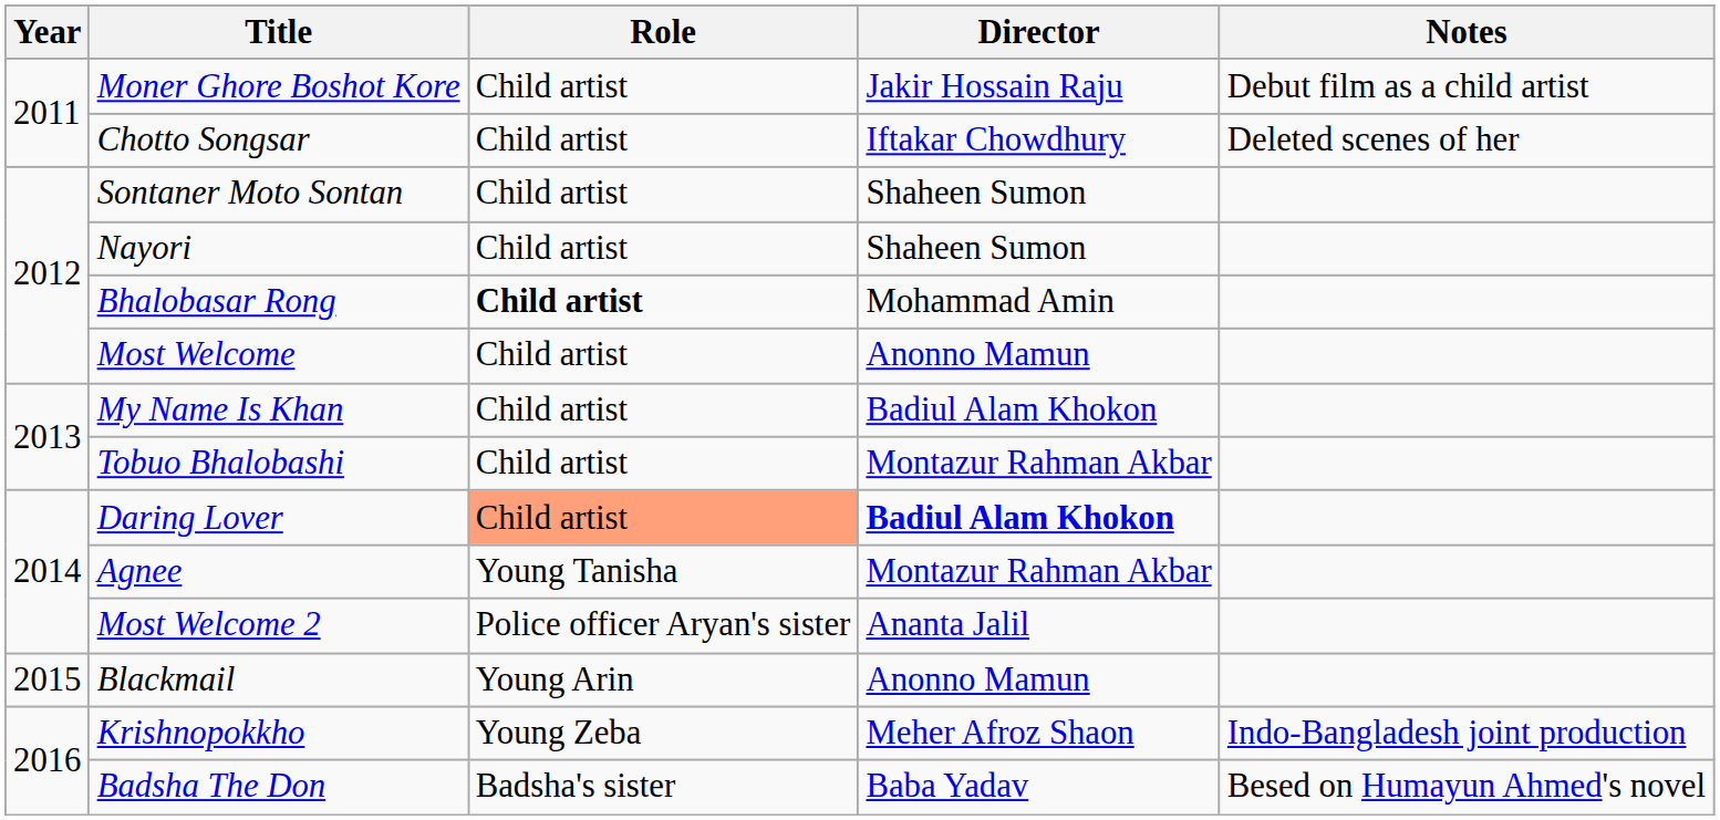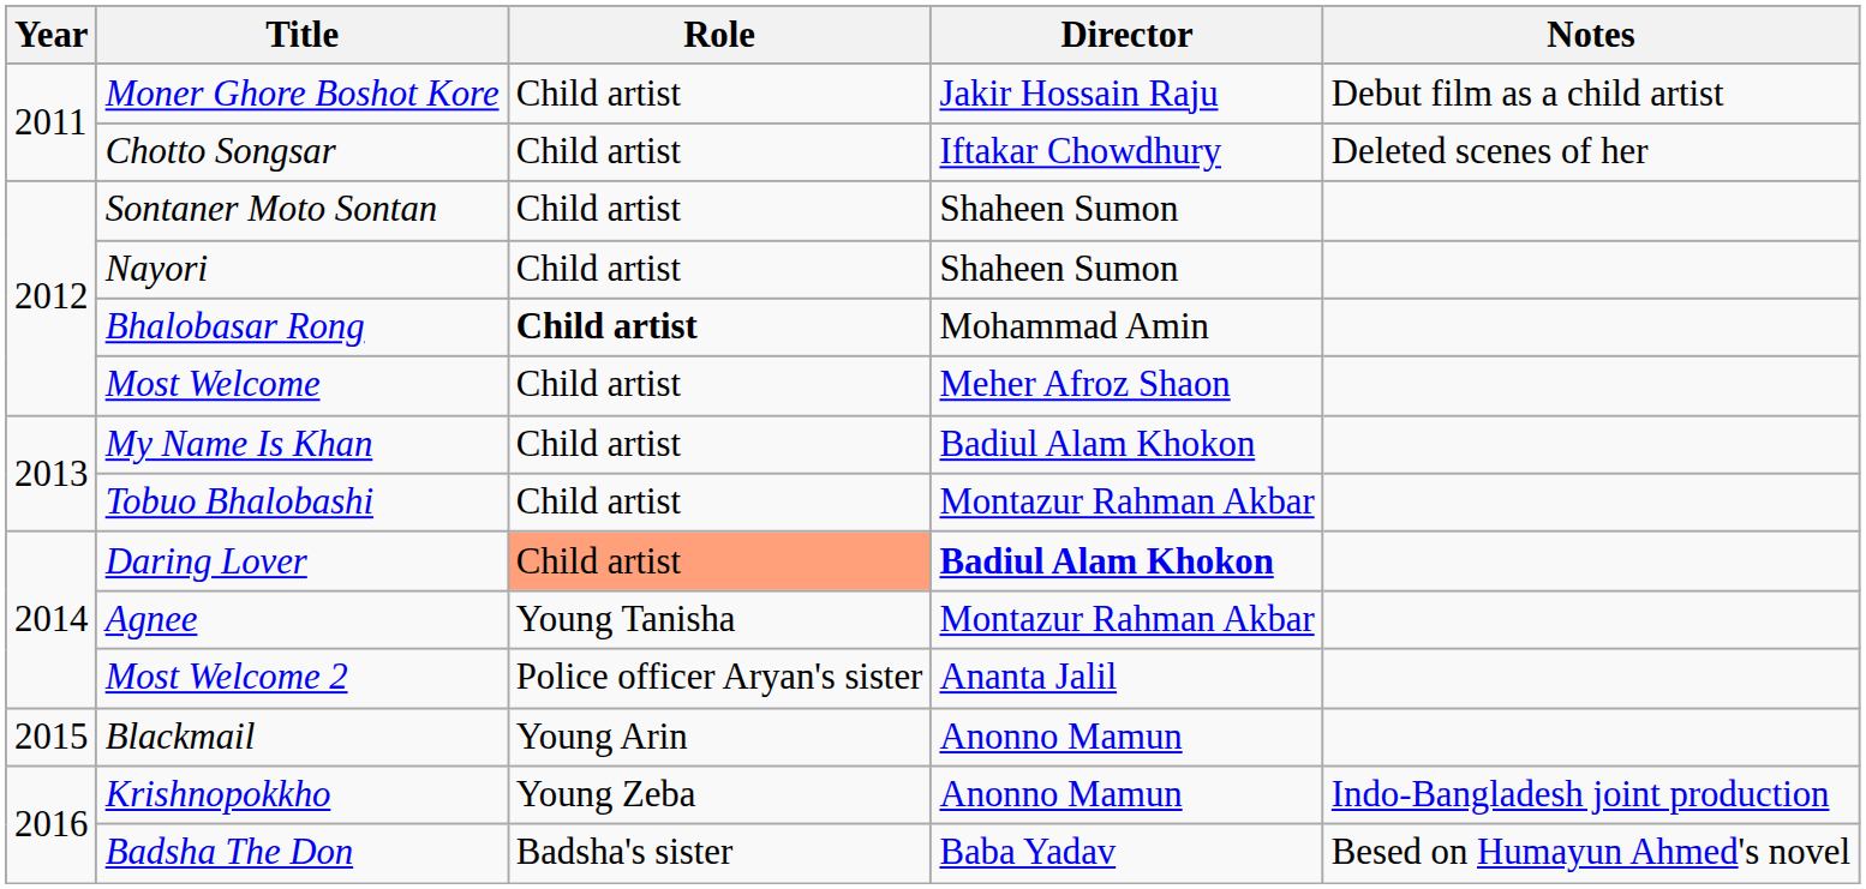 <table class="wikitable sortable">
 <tr>
 <th>Year</th>
 <th>Title</th>
 <th>Role</th>
 <th>Director</th>
 <th>Notes</th>
 </tr>
 <tr>
 <td rowspan="2">2011</td>
 <td><em><a href='#'>Moner Ghore Boshot Kore</a></em></td>
 <td>Child artist</td>
 <td><a href='#'>Jakir Hossain Raju</a></td>
 <td>Debut film as a child artist</td>
 </tr>
 <tr>
 <td><em>Chotto Songsar</em></td>
 <td>Child artist</td>
 <td><a href='#'>Iftakar Chowdhury</a></td>
 <td>Deleted scenes of her</td>
 </tr>
 <tr>
 <td rowspan="4">2012</td>
 <td><em>Sontaner Moto Sontan</em></td>
 <td>Child artist</td>
 <td>Shaheen Sumon</td>
 <td></td>
 </tr>
 <tr>
 <td><em>Nayori</em></td>
 <td>Child artist</td>
 <td>Shaheen Sumon</td>
 <td></td>
 </tr>
 <tr>
 <td scope="row"><em><a href='#'>Bhalobasar Rong</a></em></td>
 <td><strong>Child artist</strong></td>
 <td>Mohammad Amin</td>
 <td></td>
 </tr>
 <tr>
 <td><em><a href='#'>Most Welcome</a></em></td>
 <td>Child artist</td>
-<td><a href='#'>Anonno Mamun</a></td>
+<td><a href='#'>Meher Afroz Shaon</a></td>
 <td></td>
 </tr>
 <tr>
 <td rowspan="2">2013</td>
 <td><em><a href='#'>My Name Is Khan</a></em></td>
 <td>Child artist</td>
 <td><a href='#'>Badiul Alam Khokon</a></td>
 <td></td>
 </tr>
 <tr>
 <td><em><a href='#'>Tobuo Bhalobashi</a></em></td>
 <td>Child artist</td>
 <td><a href='#'>Montazur Rahman Akbar</a></td>
 <td></td>
 </tr>
 <tr>
 <td rowspan="3">2014</td>
 <td><em><a href='#'>Daring Lover</a></em></td>
 <td style="background: lightsalmon;">Child artist</td>
 <td><strong><a href='#'>Badiul Alam Khokon</a></strong></td>
 <td></td>
 </tr>
 <tr>
 <td><em><a href='#'>Agnee</a></em></td>
 <td>Young Tanisha</td>
 <td><a href='#'>Montazur Rahman Akbar</a></td>
 <td></td>
 </tr>
 <tr>
 <td><em><a href='#'>Most Welcome 2</a></em></td>
 <td>Police officer Aryan's sister</td>
 <td><a href='#'>Ananta Jalil</a></td>
 <td></td>
 </tr>
 <tr>
 <td>2015</td>
 <td><em>Blackmail</em></td>
 <td>Young Arin</td>
 <td><a href='#'>Anonno Mamun</a></td>
 <td></td>
 </tr>
 <tr>
 <td rowspan="2">2016</td>
 <td><em><a href='#'>Krishnopokkho</a></em></td>
 <td>Young Zeba</td>
-<td><a href='#'>Meher Afroz Shaon</a></td>
+<td><a href='#'>Anonno Mamun</a></td>
 <td rowspan="1"><a href='#'>Indo-Bangladesh joint production</a></td>
 </tr>
 <tr>
 <td><em><a href='#'>Badsha The Don</a></em></td>
 <td>Badsha's sister</td>
 <td><a href='#'>Baba Yadav</a></td>
 <td>Besed on <a href='#'>Humayun Ahmed</a>'s novel</td>
 </tr>
 </table>
